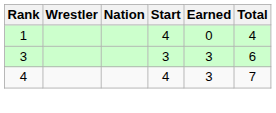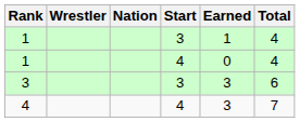 <table class="wikitable sortable" style="text-align:center;">
 <tr>
 <th>Rank</th>
 <th>Wrestler</th>
 <th>Nation</th>
 <th>Start</th>
 <th>Earned</th>
 <th>Total</th>
+</tr>
+<tr style="background:#cfc;">
+<td>1</td>
+<td align=left></td>
+<td align=left></td>
+<td>3</td>
+<td>1</td>
+<td>4</td>
 </tr>
 <tr style="background:#cfc;">
 <td>1</td>
 <td align=left></td>
 <td align=left></td>
 <td>4</td>
 <td>0</td>
 <td>4</td>
 </tr>
 <tr style="background:#cfc;">
 <td>3</td>
 <td align=left></td>
 <td align=left></td>
 <td>3</td>
 <td>3</td>
 <td>6</td>
 </tr>
 <tr>
 <td>4</td>
 <td align=left></td>
 <td align=left></td>
 <td>4</td>
 <td>3</td>
 <td>7</td>
 </tr>
 </table>
